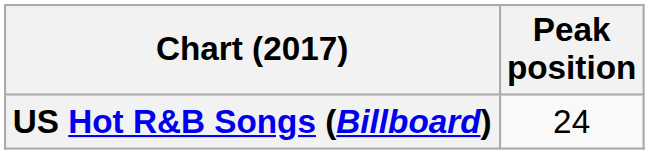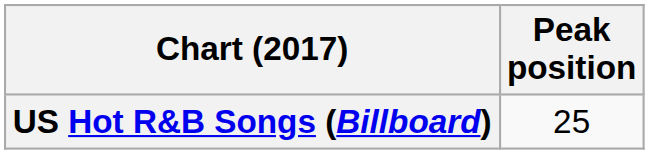 <table class="wikitable sortable plainrowheaders" style="text-align:center">
 <tr>
 <th scope="col">Chart (2017)</th>
 <th scope="col">Peak<br>position</th>
 </tr>
 <tr>
 <th scope="row">US <a href='#'>Hot R&B Songs</a> (<a href='#'><em>Billboard</em></a>)</th>
-<td>24</td>
+<td>25</td>
 </tr>
 </table>
